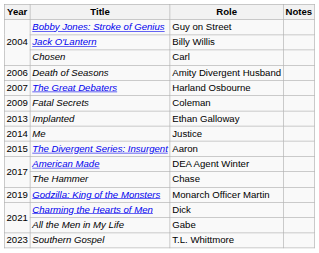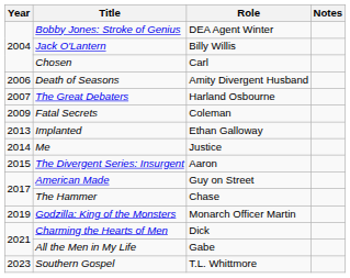 <table class="wikitable sortable">
 <tr>
 <th>Year</th>
 <th>Title</th>
 <th>Role</th>
 <th class="unsortable">Notes</th>
 </tr>
 <tr>
 <td rowspan="3">2004</td>
 <td><em><a href='#'>Bobby Jones: Stroke of Genius</a></em></td>
-<td>Guy on Street</td>
+<td>DEA Agent Winter</td>
 <td></td>
 </tr>
 <tr>
 <td><a href='#'><em>Jack O'Lantern</em></a></td>
 <td>Billy Willis</td>
 <td></td>
 </tr>
 <tr>
 <td><em>Chosen</em></td>
 <td>Carl</td>
 <td></td>
 </tr>
 <tr>
 <td>2006</td>
 <td><em>Death of Seasons</em></td>
 <td>Amity Divergent Husband</td>
 <td></td>
 </tr>
 <tr>
 <td>2007</td>
 <td><em><a href='#'>The Great Debaters</a></em></td>
 <td>Harland Osbourne</td>
 <td></td>
 </tr>
 <tr>
 <td>2009</td>
 <td><em>Fatal Secrets</em></td>
 <td>Coleman</td>
 <td></td>
 </tr>
 <tr>
 <td>2013</td>
 <td><em>Implanted</em></td>
 <td>Ethan Galloway</td>
 <td></td>
 </tr>
 <tr>
 <td>2014</td>
 <td><em>Me</em></td>
 <td>Justice</td>
 <td></td>
 </tr>
 <tr>
 <td>2015</td>
 <td><em><a href='#'>The Divergent Series: Insurgent</a></em></td>
 <td>Aaron</td>
 <td></td>
 </tr>
 <tr>
 <td rowspan="2">2017</td>
 <td><a href='#'><em>American Made</em></a></td>
-<td>DEA Agent Winter</td>
+<td>Guy on Street</td>
 <td></td>
 </tr>
 <tr>
 <td><em>The Hammer</em></td>
 <td>Chase</td>
 <td></td>
 </tr>
 <tr>
 <td>2019</td>
 <td><a href='#'><em>Godzilla: King of the Monsters</em></a></td>
 <td>Monarch Officer Martin</td>
 <td></td>
 </tr>
 <tr>
 <td rowspan="2">2021</td>
 <td><em><a href='#'>Charming the Hearts of Men</a></em></td>
 <td>Dick</td>
 <td></td>
 </tr>
 <tr>
 <td><em>All the Men in My Life</em></td>
 <td>Gabe</td>
 <td></td>
 </tr>
 <tr>
 <td>2023</td>
 <td><em>Southern Gospel</em></td>
 <td>T.L. Whittmore</td>
 <td></td>
 </tr>
 </table>
